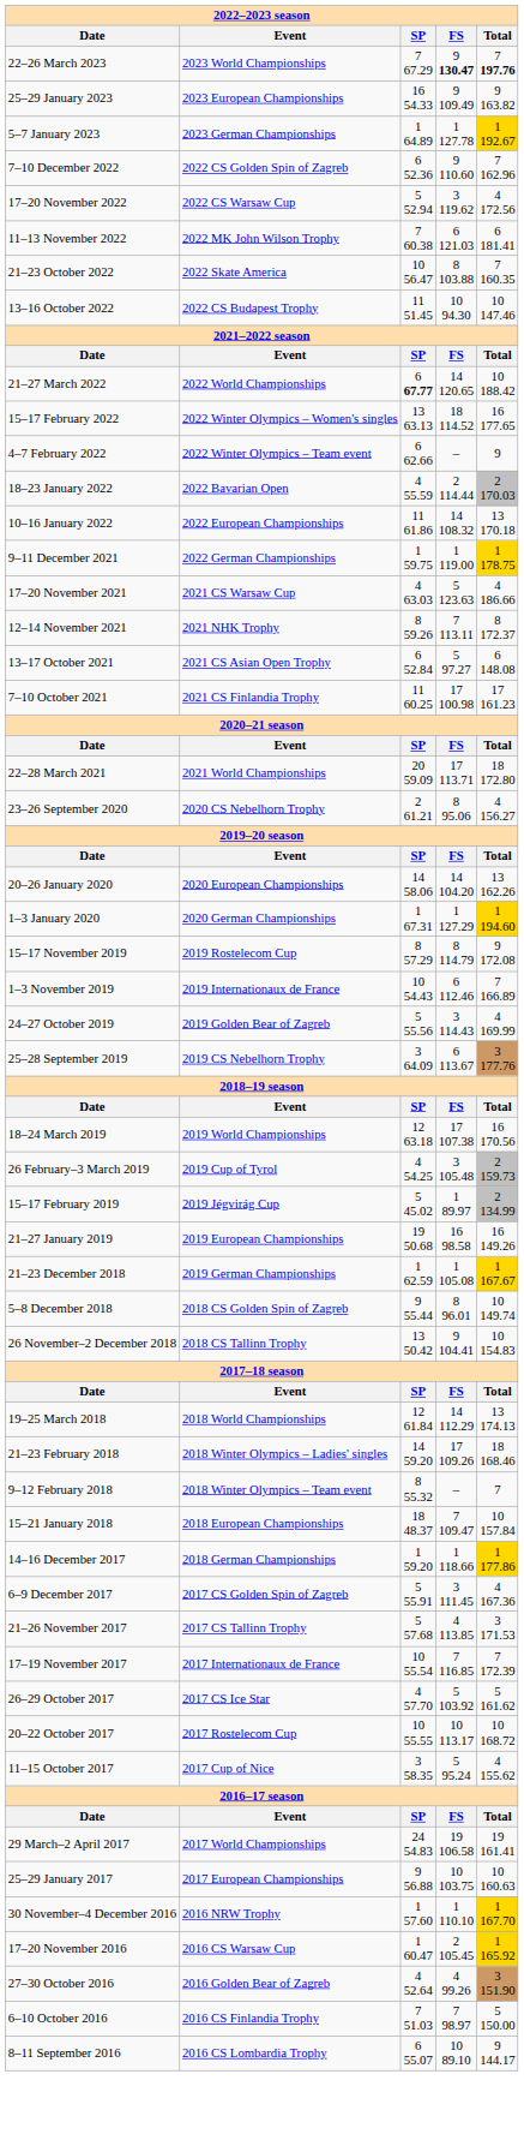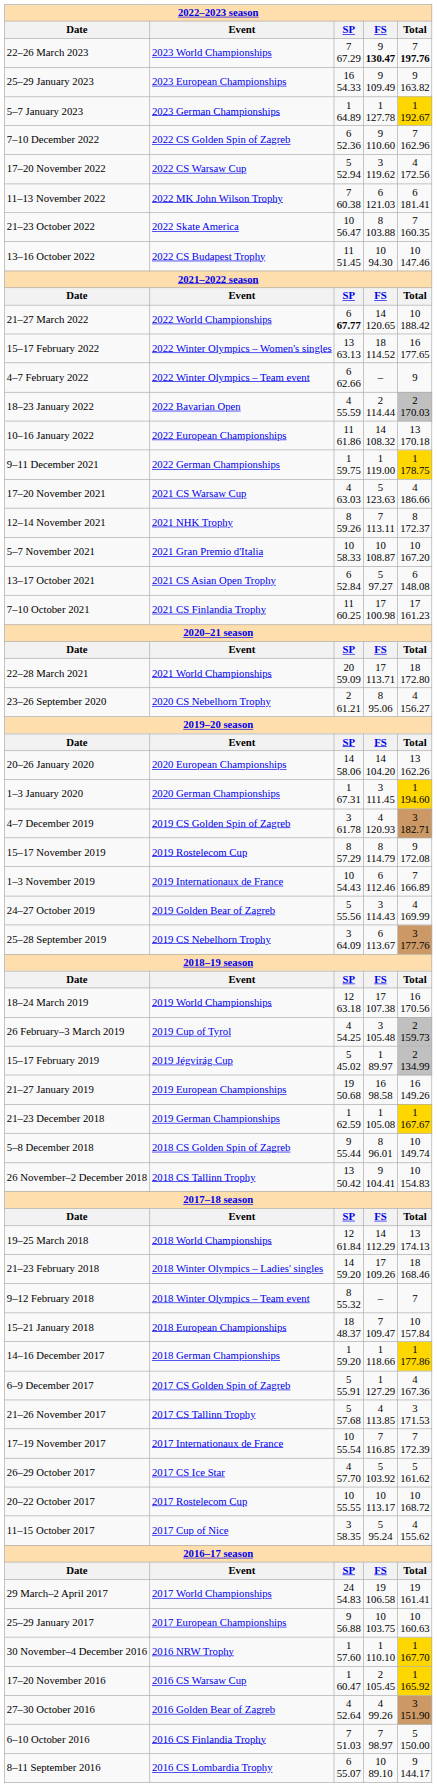 <table class="wikitable">
 <tr>
 <th style="background-color: #ffdead; " colspan=5 align=center><a href='#'><strong>2022–2023 season</strong></a></th>
 </tr>
 <tr>
 <th>Date</th>
 <th>Event</th>
 <th><a href='#'>SP</a></th>
 <th><a href='#'>FS</a></th>
 <th>Total</th>
 </tr>
 <tr>
 <td>22–26 March 2023</td>
 <td><a href='#'>2023 World Championships</a></td>
 <td align=center>7 <br> 67.29</td>
 <td align=center>9 <br> <strong>130.47</strong></td>
 <td align=center>7 <br> <strong>197.76</strong></td>
 </tr>
 <tr>
 <td>25–29 January 2023</td>
 <td><a href='#'>2023 European Championships</a></td>
 <td align=center>16 <br> 54.33</td>
 <td align=center>9 <br> 109.49</td>
 <td align=center>9 <br> 163.82</td>
 </tr>
 <tr>
 <td>5–7 January 2023</td>
 <td><a href='#'>2023 German Championships</a></td>
 <td align=center>1 <br> 64.89</td>
 <td align=center>1 <br> 127.78</td>
 <td align=center bgcolor=gold>1 <br> 192.67</td>
 </tr>
 <tr>
 <td>7–10 December 2022</td>
 <td><a href='#'>2022 CS Golden Spin of Zagreb</a></td>
 <td align=center>6 <br> 52.36</td>
 <td align=center>9 <br> 110.60</td>
 <td align=center>7 <br> 162.96</td>
 </tr>
 <tr>
 <td>17–20 November 2022</td>
 <td><a href='#'>2022 CS Warsaw Cup</a></td>
 <td align=center>5 <br> 52.94</td>
 <td align=center>3 <br> 119.62</td>
 <td align=center>4 <br> 172.56</td>
 </tr>
 <tr>
 <td>11–13 November 2022</td>
 <td><a href='#'>2022 MK John Wilson Trophy</a></td>
 <td align=center>7 <br> 60.38</td>
 <td align=center>6 <br> 121.03</td>
 <td align=center>6 <br> 181.41</td>
 </tr>
 <tr>
 <td>21–23 October 2022</td>
 <td><a href='#'>2022 Skate America</a></td>
 <td align=center>10 <br> 56.47</td>
 <td align=center>8 <br> 103.88</td>
 <td align=center>7 <br> 160.35</td>
 </tr>
 <tr>
 <td>13–16 October 2022</td>
 <td><a href='#'>2022 CS Budapest Trophy</a></td>
 <td align=center>11 <br> 51.45</td>
 <td align=center>10 <br> 94.30</td>
 <td align=center>10 <br> 147.46</td>
 </tr>
 <tr>
 <th style="background-color: #ffdead; " colspan=5 align=center><a href='#'><strong>2021–2022 season</strong></a></th>
 </tr>
 <tr>
 <th>Date</th>
 <th>Event</th>
 <th><a href='#'>SP</a></th>
 <th><a href='#'>FS</a></th>
 <th>Total</th>
 </tr>
 <tr>
 <td>21–27 March 2022</td>
 <td><a href='#'>2022 World Championships</a></td>
 <td align=center>6 <br> <strong>67.77</strong></td>
 <td align=center>14 <br> 120.65</td>
 <td align=center>10 <br> 188.42</td>
 </tr>
 <tr>
 <td>15–17 February 2022</td>
 <td><a href='#'>2022 Winter Olympics – Women's singles</a></td>
 <td align=center>13 <br> 63.13</td>
 <td align=center>18 <br> 114.52</td>
 <td align=center>16 <br> 177.65</td>
 </tr>
 <tr>
 <td>4–7 February 2022</td>
 <td><a href='#'>2022 Winter Olympics – Team event</a></td>
 <td align=center>6 <br> 62.66</td>
 <td align=center>–</td>
 <td align=center>9</td>
 </tr>
 <tr>
 <td>18–23 January 2022</td>
 <td><a href='#'>2022 Bavarian Open</a></td>
 <td align=center>4 <br> 55.59</td>
 <td align=center>2 <br> 114.44</td>
 <td align=center bgcolor=silver>2 <br> 170.03</td>
 </tr>
 <tr>
 <td>10–16 January 2022</td>
 <td><a href='#'>2022 European Championships</a></td>
 <td align=center>11 <br> 61.86</td>
 <td align=center>14 <br> 108.32</td>
 <td align=center>13 <br> 170.18</td>
 </tr>
 <tr>
 <td>9–11 December 2021</td>
 <td><a href='#'>2022 German Championships</a></td>
 <td align=center>1 <br> 59.75</td>
 <td align=center>1 <br> 119.00</td>
 <td align=center bgcolor=gold>1 <br> 178.75</td>
 </tr>
 <tr>
 <td>17–20 November 2021</td>
 <td><a href='#'>2021 CS Warsaw Cup</a></td>
 <td align=center>4 <br> 63.03</td>
 <td align=center>5 <br> 123.63</td>
 <td align=center>4 <br> 186.66</td>
 </tr>
 <tr>
 <td>12–14 November 2021</td>
 <td><a href='#'>2021 NHK Trophy</a></td>
 <td align=center>8 <br> 59.26</td>
 <td align=center>7 <br> 113.11</td>
 <td align=center>8 <br> 172.37</td>
 </tr>
 <tr>
+<td>5–7 November 2021</td>
+<td><a href='#'>2021 Gran Premio d'Italia</a></td>
+<td align=center>10 <br> 58.33</td>
+<td align=center>10 <br> 108.87</td>
+<td align=center>10 <br> 167.20</td>
+</tr>
+<tr>
 <td>13–17 October 2021</td>
 <td><a href='#'>2021 CS Asian Open Trophy</a></td>
 <td align=center>6 <br> 52.84</td>
 <td align=center>5 <br> 97.27</td>
 <td align=center>6 <br> 148.08</td>
 </tr>
 <tr>
 <td>7–10 October 2021</td>
 <td><a href='#'>2021 CS Finlandia Trophy</a></td>
 <td align=center>11 <br> 60.25</td>
 <td align=center>17 <br> 100.98</td>
 <td align=center>17 <br> 161.23</td>
 </tr>
 <tr>
 <th colspan="5" style="background:#ffdead;"><a href='#'>2020–21 season</a></th>
 </tr>
 <tr>
 <th>Date</th>
 <th>Event</th>
 <th><a href='#'>SP</a></th>
 <th><a href='#'>FS</a></th>
 <th>Total</th>
 </tr>
 <tr>
 <td>22–28 March 2021</td>
 <td><a href='#'>2021 World Championships</a></td>
 <td align=center>20 <br> 59.09</td>
 <td align=center>17 <br> 113.71</td>
 <td align=center>18 <br> 172.80</td>
 </tr>
 <tr>
 <td>23–26 September 2020</td>
 <td><a href='#'>2020 CS Nebelhorn Trophy</a></td>
 <td align=center>2 <br> 61.21</td>
 <td align=center>8 <br> 95.06</td>
 <td align=center>4 <br> 156.27</td>
 </tr>
 <tr>
 <th colspan="5" style="background:#ffdead;"><a href='#'>2019–20 season</a></th>
 </tr>
 <tr>
 <th>Date</th>
 <th>Event</th>
 <th><a href='#'>SP</a></th>
 <th><a href='#'>FS</a></th>
 <th>Total</th>
 </tr>
 <tr>
 <td>20–26 January 2020</td>
 <td><a href='#'>2020 European Championships</a></td>
 <td align=center>14 <br> 58.06</td>
 <td align=center>14 <br> 104.20</td>
 <td align=center>13 <br> 162.26</td>
 </tr>
 <tr>
 <td>1–3 January 2020</td>
 <td><a href='#'>2020 German Championships</a></td>
 <td align=center>1 <br> 67.31</td>
-<td align=center>1 <br> 127.29</td>
+<td align=center>3 <br> 111.45</td>
 <td align=center bgcolor=gold>1 <br> 194.60</td>
+</tr>
+<tr>
+<td>4–7 December 2019</td>
+<td><a href='#'>2019 CS Golden Spin of Zagreb</a></td>
+<td align=center>3 <br> 61.78</td>
+<td align=center>4 <br> 120.93</td>
+<td align=center bgcolor=cc9966>3 <br> 182.71</td>
 </tr>
 <tr>
 <td>15–17 November 2019</td>
 <td><a href='#'>2019 Rostelecom Cup</a></td>
 <td align=center>8 <br> 57.29</td>
 <td align=center>8 <br> 114.79</td>
 <td align=center>9 <br> 172.08</td>
 </tr>
 <tr>
 <td>1–3 November 2019</td>
 <td><a href='#'>2019 Internationaux de France</a></td>
 <td align=center>10 <br> 54.43</td>
 <td align=center>6 <br> 112.46</td>
 <td align=center>7 <br> 166.89</td>
 </tr>
 <tr>
 <td>24–27 October 2019</td>
 <td><a href='#'>2019 Golden Bear of Zagreb</a></td>
 <td align=center>5 <br> 55.56</td>
 <td align=center>3 <br> 114.43</td>
 <td align=center>4 <br> 169.99</td>
 </tr>
 <tr>
 <td>25–28 September 2019</td>
 <td><a href='#'>2019 CS Nebelhorn Trophy</a></td>
 <td align=center>3 <br> 64.09</td>
 <td align=center>6 <br> 113.67</td>
 <td align=center bgcolor=cc9966>3 <br> 177.76</td>
 </tr>
 <tr>
 <th colspan="5" style="background:#ffdead;"><a href='#'>2018–19 season</a></th>
 </tr>
 <tr>
 <th>Date</th>
 <th>Event</th>
 <th><a href='#'>SP</a></th>
 <th><a href='#'>FS</a></th>
 <th>Total</th>
 </tr>
 <tr>
 <td>18–24 March 2019</td>
 <td><a href='#'>2019 World Championships</a></td>
 <td align=center>12 <br> 63.18</td>
 <td align=center>17 <br> 107.38</td>
 <td align=center>16 <br> 170.56</td>
 </tr>
 <tr>
 <td>26 February–3 March 2019</td>
 <td><a href='#'>2019 Cup of Tyrol</a></td>
 <td align=center>4 <br> 54.25</td>
 <td align=center>3 <br> 105.48</td>
 <td align=center bgcolor=silver>2 <br> 159.73</td>
 </tr>
 <tr>
 <td>15–17 February 2019</td>
 <td><a href='#'>2019 Jégvirág Cup</a></td>
 <td align=center>5 <br> 45.02</td>
 <td align=center>1 <br> 89.97</td>
 <td align=center bgcolor=silver>2 <br> 134.99</td>
 </tr>
 <tr>
 <td>21–27 January 2019</td>
 <td><a href='#'>2019 European Championships</a></td>
 <td align=center>19 <br> 50.68</td>
 <td align=center>16 <br> 98.58</td>
 <td align=center>16 <br> 149.26</td>
 </tr>
 <tr>
 <td>21–23 December 2018</td>
 <td><a href='#'>2019 German Championships</a></td>
 <td align=center>1 <br> 62.59</td>
 <td align=center>1 <br> 105.08</td>
 <td align=center bgcolor=gold>1 <br> 167.67</td>
 </tr>
 <tr>
 <td>5–8 December 2018</td>
 <td><a href='#'>2018 CS Golden Spin of Zagreb</a></td>
 <td align=center>9 <br> 55.44</td>
 <td align=center>8 <br> 96.01</td>
 <td align=center>10 <br> 149.74</td>
 </tr>
 <tr>
 <td>26 November–2 December 2018</td>
 <td><a href='#'>2018 CS Tallinn Trophy</a></td>
 <td align=center>13 <br> 50.42</td>
 <td align=center>9 <br> 104.41</td>
 <td align=center>10 <br> 154.83</td>
 </tr>
 <tr>
 <th colspan="5" style="background:#ffdead;"><a href='#'>2017–18 season</a></th>
 </tr>
 <tr>
 <th>Date</th>
 <th>Event</th>
 <th><a href='#'>SP</a></th>
 <th><a href='#'>FS</a></th>
 <th>Total</th>
 </tr>
 <tr>
 <td>19–25 March 2018</td>
 <td><a href='#'>2018 World Championships</a></td>
 <td align=center>12 <br> 61.84</td>
 <td align=center>14 <br> 112.29</td>
 <td align=center>13 <br> 174.13</td>
 </tr>
 <tr>
 <td>21–23 February 2018</td>
 <td><a href='#'>2018 Winter Olympics – Ladies' singles</a></td>
 <td align=center>14 <br> 59.20</td>
 <td align=center>17 <br> 109.26</td>
 <td align=center>18 <br> 168.46</td>
 </tr>
 <tr>
 <td>9–12 February 2018</td>
 <td><a href='#'>2018 Winter Olympics – Team event</a></td>
 <td align=center>8 <br> 55.32</td>
 <td align=center>–</td>
 <td align=center>7</td>
 </tr>
 <tr>
 <td>15–21 January 2018</td>
 <td><a href='#'>2018 European Championships</a></td>
 <td align=center>18 <br> 48.37</td>
 <td align=center>7 <br> 109.47</td>
 <td align=center>10 <br> 157.84</td>
 </tr>
 <tr>
 <td>14–16 December 2017</td>
 <td><a href='#'>2018 German Championships</a></td>
 <td align=center>1 <br> 59.20</td>
 <td align=center>1 <br> 118.66</td>
 <td align=center bgcolor=gold>1 <br> 177.86</td>
 </tr>
 <tr>
 <td>6–9 December 2017</td>
 <td><a href='#'>2017 CS Golden Spin of Zagreb</a></td>
 <td align=center>5 <br> 55.91</td>
-<td align=center>3 <br> 111.45</td>
+<td align=center>1 <br> 127.29</td>
 <td align=center>4 <br> 167.36</td>
 </tr>
 <tr>
 <td>21–26 November 2017</td>
 <td><a href='#'>2017 CS Tallinn Trophy</a></td>
 <td align=center>5 <br> 57.68</td>
 <td align=center>4 <br> 113.85</td>
 <td align=center>3 <br> 171.53</td>
 </tr>
 <tr>
 <td>17–19 November 2017</td>
 <td><a href='#'>2017 Internationaux de France</a></td>
 <td align=center>10 <br> 55.54</td>
 <td align=center>7 <br> 116.85</td>
 <td align=center>7 <br> 172.39</td>
 </tr>
 <tr>
 <td>26–29 October 2017</td>
 <td><a href='#'>2017 CS Ice Star</a></td>
 <td align=center>4 <br> 57.70</td>
 <td align=center>5 <br> 103.92</td>
 <td align=center>5 <br> 161.62</td>
 </tr>
 <tr>
 <td>20–22 October 2017</td>
 <td><a href='#'>2017 Rostelecom Cup</a></td>
 <td align=center>10 <br> 55.55</td>
 <td align=center>10 <br> 113.17</td>
 <td align=center>10 <br> 168.72</td>
 </tr>
 <tr>
 <td>11–15 October 2017</td>
 <td><a href='#'>2017 Cup of Nice</a></td>
 <td align=center>3 <br> 58.35</td>
 <td align=center>5 <br> 95.24</td>
 <td align=center>4 <br> 155.62</td>
 </tr>
 <tr>
 <th colspan="5" style="background:#ffdead;"><a href='#'>2016–17 season</a></th>
 </tr>
 <tr>
 <th>Date</th>
 <th>Event</th>
 <th><a href='#'>SP</a></th>
 <th><a href='#'>FS</a></th>
 <th>Total</th>
 </tr>
 <tr>
 <td>29 March–2 April 2017</td>
 <td><a href='#'>2017 World Championships</a></td>
 <td align=center>24 <br> 54.83</td>
 <td align=center>19 <br> 106.58</td>
 <td align=center>19 <br> 161.41</td>
 </tr>
 <tr>
 <td>25–29 January 2017</td>
 <td><a href='#'>2017 European Championships</a></td>
 <td align=center>9 <br> 56.88</td>
 <td align=center>10 <br> 103.75</td>
 <td align=center>10 <br> 160.63</td>
 </tr>
 <tr>
 <td>30 November–4 December 2016</td>
 <td><a href='#'>2016 NRW Trophy</a></td>
 <td align=center>1 <br> 57.60</td>
 <td align=center>1 <br> 110.10</td>
 <td align=center bgcolor=gold>1 <br> 167.70</td>
 </tr>
 <tr>
 <td>17–20 November 2016</td>
 <td><a href='#'>2016 CS Warsaw Cup</a></td>
 <td align=center>1 <br> 60.47</td>
 <td align=center>2 <br> 105.45</td>
 <td align=center bgcolor=gold>1 <br> 165.92</td>
 </tr>
 <tr>
 <td>27–30 October 2016</td>
 <td><a href='#'>2016 Golden Bear of Zagreb</a></td>
 <td align=center>4 <br> 52.64</td>
 <td align=center>4 <br> 99.26</td>
 <td align=center bgcolor=cc9966>3 <br> 151.90</td>
 </tr>
 <tr>
 <td>6–10 October 2016</td>
 <td><a href='#'>2016 CS Finlandia Trophy</a></td>
 <td align=center>7 <br> 51.03</td>
 <td align=center>7 <br> 98.97</td>
 <td align=center>5 <br> 150.00</td>
 </tr>
 <tr>
 <td>8–11 September 2016</td>
 <td><a href='#'>2016 CS Lombardia Trophy</a></td>
 <td align=center>6 <br> 55.07</td>
 <td align=center>10 <br> 89.10</td>
 <td align=center>9 <br> 144.17</td>
 </tr>
 </table>
